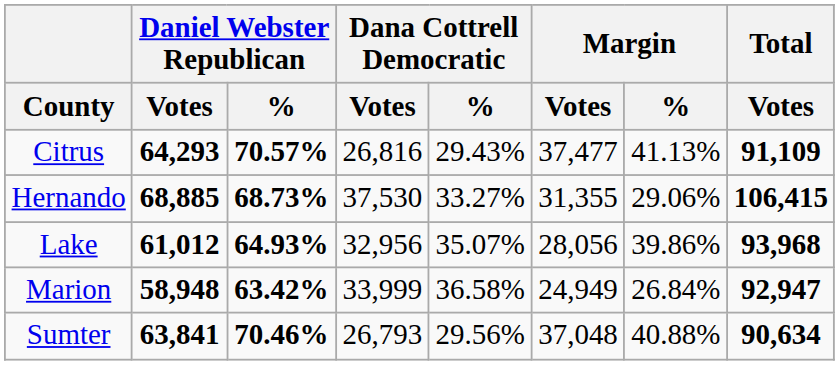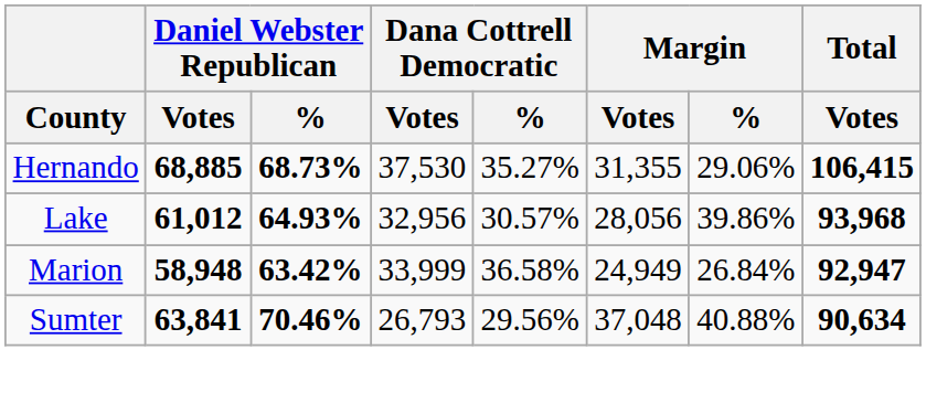 <table class="wikitable sortable" style="text-align:center">
 <tr>
 <th></th>
 <th style="text-align:center;" colspan="2"><a href='#'>Daniel Webster</a><br>Republican</th>
 <th style="text-align:center;" colspan="2">Dana Cottrell<br>Democratic</th>
 <th style="text-align:center;" colspan="2">Margin</th>
 <th style="text-align:center;">Total</th>
 </tr>
 <tr>
 <th align=center>County</th>
 <th style="text-align:center;" data-sort-type="number">Votes</th>
 <th style="text-align:center;" data-sort-type="number">%</th>
 <th style="text-align:center;" data-sort-type="number">Votes</th>
 <th style="text-align:center;" data-sort-type="number">%</th>
 <th style="text-align:center;" data-sort-type="number">Votes</th>
 <th style="text-align:center;" data-sort-type="number">%</th>
 <th style="text-align:center;" data-sort-type="number">Votes</th>
 </tr>
 <tr>
-<td align=center><a href='#'>Citrus</a></td>
-<td><strong>64,293</strong></td>
-<td><strong>70.57%</strong></td>
-<td>26,816</td>
-<td>29.43%</td>
-<td>37,477</td>
-<td>41.13%</td>
-<td><strong>91,109</strong></td>
-</tr>
-<tr>
 <td align=center><a href='#'>Hernando</a></td>
 <td><strong>68,885</strong></td>
 <td><strong>68.73%</strong></td>
 <td>37,530</td>
-<td>33.27%</td>
+<td>35.27%</td>
 <td>31,355</td>
 <td>29.06%</td>
 <td><strong>106,415</strong></td>
 </tr>
 <tr>
 <td align=center><a href='#'>Lake</a></td>
 <td><strong>61,012</strong></td>
 <td><strong>64.93%</strong></td>
 <td>32,956</td>
-<td>35.07%</td>
+<td>30.57%</td>
 <td>28,056</td>
 <td>39.86%</td>
 <td><strong>93,968</strong></td>
 </tr>
 <tr>
 <td align=center><a href='#'>Marion</a></td>
 <td><strong>58,948</strong></td>
 <td><strong>63.42%</strong></td>
 <td>33,999</td>
 <td>36.58%</td>
 <td>24,949</td>
 <td>26.84%</td>
 <td><strong>92,947</strong></td>
 </tr>
 <tr>
 <td align=center><a href='#'>Sumter</a></td>
 <td><strong>63,841</strong></td>
 <td><strong>70.46%</strong></td>
 <td>26,793</td>
 <td>29.56%</td>
 <td>37,048</td>
 <td>40.88%</td>
 <td><strong>90,634</strong></td>
 </tr>
 </table>
